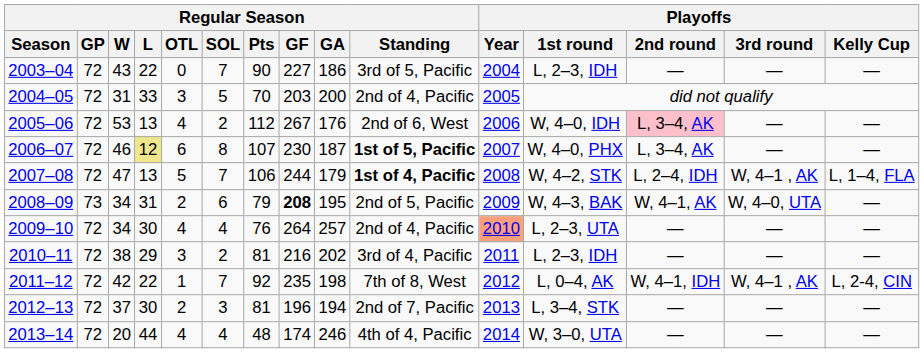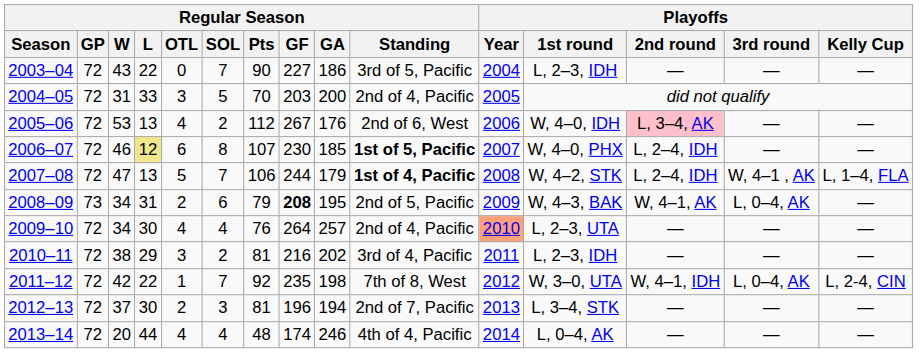 <table class="wikitable" style="text-align:center">
 <tr>
 <th colspan=10>Regular Season</th>
 <th colspan=5>Playoffs</th>
 </tr>
 <tr>
 <th>Season</th>
 <th>GP</th>
 <th>W</th>
 <th>L</th>
 <th>OTL</th>
 <th>SOL</th>
 <th>Pts</th>
 <th>GF</th>
 <th>GA</th>
 <th>Standing</th>
 <th>Year</th>
 <th>1st round</th>
 <th>2nd round</th>
 <th>3rd round</th>
 <th>Kelly Cup</th>
 </tr>
 <tr>
 <td><a href='#'>2003–04</a></td>
 <td>72</td>
 <td>43</td>
 <td>22</td>
 <td>0</td>
 <td>7</td>
 <td>90</td>
 <td>227</td>
 <td>186</td>
 <td>3rd of 5, Pacific</td>
 <td><a href='#'>2004</a></td>
 <td>L, 2–3, <a href='#'>IDH</a></td>
 <td>—</td>
 <td>—</td>
 <td>—</td>
 </tr>
 <tr>
 <td><a href='#'>2004–05</a></td>
 <td>72</td>
 <td>31</td>
 <td>33</td>
 <td>3</td>
 <td>5</td>
 <td>70</td>
 <td>203</td>
 <td>200</td>
 <td>2nd of 4, Pacific</td>
 <td><a href='#'>2005</a></td>
 <td colspan=4><em>did not qualify</em></td>
 </tr>
 <tr>
 <td><a href='#'>2005–06</a></td>
 <td>72</td>
 <td>53</td>
 <td>13</td>
 <td>4</td>
 <td>2</td>
 <td>112</td>
 <td>267</td>
 <td>176</td>
 <td>2nd of 6, West</td>
 <td><a href='#'>2006</a></td>
 <td>W, 4–0, <a href='#'>IDH</a></td>
 <td style="background: pink;">L, 3–4, <a href='#'>AK</a></td>
 <td>—</td>
 <td>—</td>
 </tr>
 <tr>
 <td><a href='#'>2006–07</a></td>
 <td>72</td>
 <td>46</td>
 <td style="background: khaki;">12</td>
 <td>6</td>
 <td>8</td>
 <td>107</td>
 <td>230</td>
-<td>187</td>
+<td>185</td>
 <td><strong>1st of 5, Pacific</strong></td>
 <td><a href='#'>2007</a></td>
 <td>W, 4–0, <a href='#'>PHX</a></td>
-<td>L, 3–4, <a href='#'>AK</a></td>
+<td>L, 2–4, <a href='#'>IDH</a></td>
 <td>—</td>
 <td>—</td>
 </tr>
 <tr>
 <td><a href='#'>2007–08</a></td>
 <td>72</td>
 <td>47</td>
 <td>13</td>
 <td>5</td>
 <td>7</td>
 <td>106</td>
 <td>244</td>
 <td>179</td>
 <td><strong>1st of 4, Pacific</strong></td>
 <td><a href='#'>2008</a></td>
 <td>W, 4–2, <a href='#'>STK</a></td>
 <td>L, 2–4, <a href='#'>IDH</a></td>
 <td>W, 4–1 , <a href='#'>AK</a></td>
 <td>L, 1–4, <a href='#'>FLA</a></td>
 </tr>
 <tr>
 <td><a href='#'>2008–09</a></td>
 <td>73</td>
 <td>34</td>
 <td>31</td>
 <td>2</td>
 <td>6</td>
 <td>79</td>
 <td><strong>208</strong></td>
 <td>195</td>
 <td>2nd of 5, Pacific</td>
 <td><a href='#'>2009</a></td>
 <td>W, 4–3, <a href='#'>BAK</a></td>
 <td>W, 4–1, <a href='#'>AK</a></td>
-<td>W, 4–0, <a href='#'>UTA</a></td>
+<td>L, 0–4, <a href='#'>AK</a></td>
 <td>—</td>
 </tr>
 <tr>
 <td><a href='#'>2009–10</a></td>
 <td>72</td>
 <td>34</td>
 <td>30</td>
 <td>4</td>
 <td>4</td>
 <td>76</td>
 <td>264</td>
 <td>257</td>
 <td>2nd of 4, Pacific</td>
 <td style="background: lightsalmon;"><a href='#'>2010</a></td>
 <td>L, 2–3, <a href='#'>UTA</a></td>
 <td>—</td>
 <td>—</td>
 <td>—</td>
 </tr>
 <tr>
 <td><a href='#'>2010–11</a></td>
 <td>72</td>
 <td>38</td>
 <td>29</td>
 <td>3</td>
 <td>2</td>
 <td>81</td>
 <td>216</td>
 <td>202</td>
 <td>3rd of 4, Pacific</td>
 <td><a href='#'>2011</a></td>
 <td>L, 2–3, <a href='#'>IDH</a></td>
 <td>—</td>
 <td>—</td>
 <td>—</td>
 </tr>
 <tr>
 <td><a href='#'>2011–12</a></td>
 <td>72</td>
 <td>42</td>
 <td>22</td>
 <td>1</td>
 <td>7</td>
 <td>92</td>
 <td>235</td>
 <td>198</td>
 <td>7th of 8, West</td>
 <td><a href='#'>2012</a></td>
+<td>W, 3–0, <a href='#'>UTA</a></td>
+<td>W, 4–1, <a href='#'>IDH</a></td>
 <td>L, 0–4, <a href='#'>AK</a></td>
-<td>W, 4–1, <a href='#'>IDH</a></td>
-<td>W, 4–1 , <a href='#'>AK</a></td>
 <td>L, 2-4, <a href='#'>CIN</a></td>
 </tr>
 <tr>
 <td><a href='#'>2012–13</a></td>
 <td>72</td>
 <td>37</td>
 <td>30</td>
 <td>2</td>
 <td>3</td>
 <td>81</td>
 <td>196</td>
 <td>194</td>
 <td>2nd of 7, Pacific</td>
 <td><a href='#'>2013</a></td>
 <td>L, 3–4, <a href='#'>STK</a></td>
 <td>—</td>
 <td>—</td>
 <td>—</td>
 </tr>
 <tr>
 <td><a href='#'>2013–14</a></td>
 <td>72</td>
 <td>20</td>
 <td>44</td>
 <td>4</td>
 <td>4</td>
 <td>48</td>
 <td>174</td>
 <td>246</td>
 <td>4th of 4, Pacific</td>
 <td><a href='#'>2014</a></td>
-<td>W, 3–0, <a href='#'>UTA</a></td>
+<td>L, 0–4, <a href='#'>AK</a></td>
 <td>—</td>
 <td>—</td>
 <td>—</td>
 </tr>
 </table>
